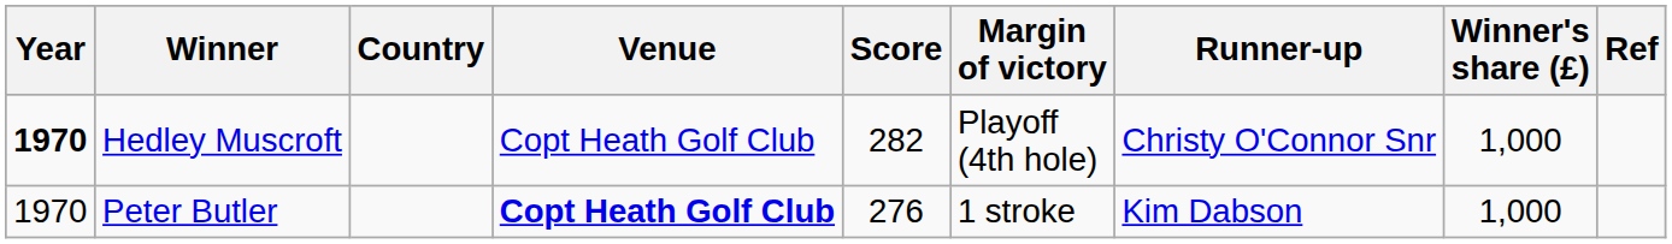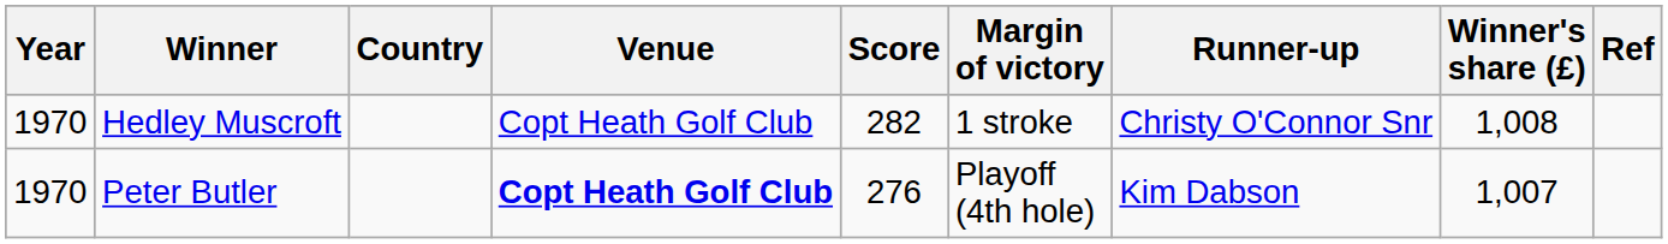 <table class="wikitable">
 <tr>
 <th>Year</th>
 <th>Winner</th>
 <th>Country</th>
 <th>Venue</th>
 <th>Score</th>
 <th>Margin<br>of victory</th>
 <th>Runner-up</th>
 <th>Winner's<br>share (£)</th>
 <th>Ref</th>
 </tr>
 <tr>
-<td><strong>1970</strong></td>
+<td>1970</td>
 <td><a href='#'>Hedley Muscroft</a></td>
 <td></td>
 <td><a href='#'>Copt Heath Golf Club</a></td>
 <td align=center>282</td>
-<td>Playoff<br>(4th hole)</td>
+<td>1 stroke</td>
 <td> <a href='#'>Christy O'Connor Snr</a></td>
-<td align=center>1,000</td>
+<td align=center>1,008</td>
 <td></td>
 </tr>
 <tr>
 <td>1970</td>
 <td><a href='#'>Peter Butler</a></td>
 <td></td>
 <td><strong><a href='#'>Copt Heath Golf Club</a></strong></td>
 <td align=center>276</td>
-<td>1 stroke</td>
+<td>Playoff<br>(4th hole)</td>
 <td> <a href='#'>Kim Dabson</a></td>
-<td align=center>1,000</td>
+<td align=center>1,007</td>
 <td></td>
 </tr>
 </table>
